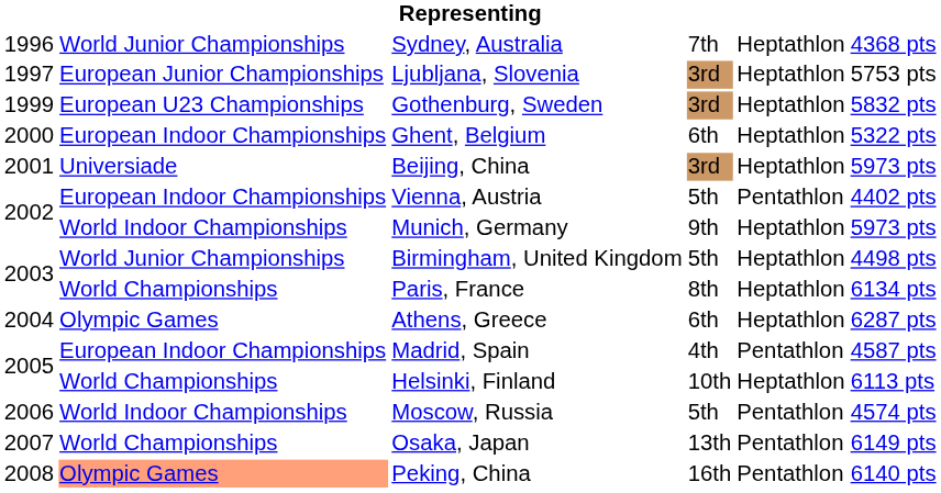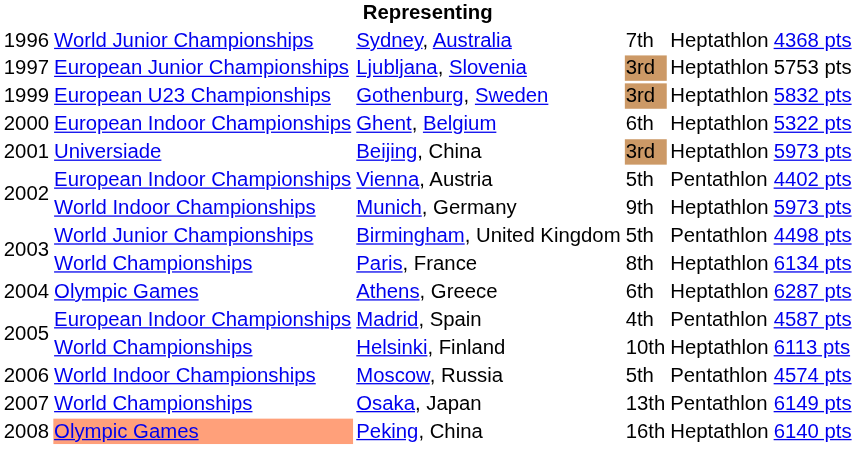 <table>
 <tr>
 <th colspan="6">Representing </th>
 </tr>
 <tr>
 <td>1996</td>
 <td><a href='#'>World Junior Championships</a></td>
 <td><a href='#'>Sydney</a>, <a href='#'>Australia</a></td>
 <td>7th</td>
 <td>Heptathlon</td>
 <td><a href='#'>4368 pts</a></td>
 </tr>
 <tr>
 <td>1997</td>
 <td><a href='#'>European Junior Championships</a></td>
 <td><a href='#'>Ljubljana</a>, <a href='#'>Slovenia</a></td>
 <td bgcolor="cc9966">3rd</td>
 <td>Heptathlon</td>
 <td>5753 pts</td>
 </tr>
 <tr>
 <td>1999</td>
 <td><a href='#'>European U23 Championships</a></td>
 <td><a href='#'>Gothenburg</a>, <a href='#'>Sweden</a></td>
 <td bgcolor="cc9966">3rd</td>
 <td>Heptathlon</td>
 <td><a href='#'>5832 pts</a></td>
 </tr>
 <tr>
 <td>2000</td>
 <td><a href='#'>European Indoor Championships</a></td>
 <td><a href='#'>Ghent</a>, <a href='#'>Belgium</a></td>
 <td>6th</td>
 <td>Heptathlon</td>
 <td><a href='#'>5322 pts</a></td>
 </tr>
 <tr>
 <td>2001</td>
 <td><a href='#'>Universiade</a></td>
 <td><a href='#'>Beijing</a>, China</td>
 <td bgcolor="cc9966">3rd</td>
 <td>Heptathlon</td>
 <td><a href='#'>5973 pts</a></td>
 </tr>
 <tr>
 <td rowspan=2>2002</td>
 <td><a href='#'>European Indoor Championships</a></td>
 <td><a href='#'>Vienna</a>, Austria</td>
 <td>5th</td>
 <td>Pentathlon</td>
 <td><a href='#'>4402 pts</a></td>
 </tr>
 <tr>
 <td><a href='#'>World Indoor Championships</a></td>
 <td><a href='#'>Munich</a>, Germany</td>
 <td>9th</td>
 <td>Heptathlon</td>
 <td><a href='#'>5973 pts</a></td>
 </tr>
 <tr>
 <td rowspan=2>2003</td>
 <td><a href='#'>World Junior Championships</a></td>
 <td><a href='#'>Birmingham</a>, United Kingdom</td>
 <td>5th</td>
-<td>Heptathlon</td>
+<td>Pentathlon</td>
 <td><a href='#'>4498 pts</a></td>
 </tr>
 <tr>
 <td><a href='#'>World Championships</a></td>
 <td><a href='#'>Paris</a>, France</td>
 <td>8th</td>
 <td>Heptathlon</td>
 <td><a href='#'>6134 pts</a></td>
 </tr>
 <tr>
 <td>2004</td>
 <td><a href='#'>Olympic Games</a></td>
 <td><a href='#'>Athens</a>, Greece</td>
 <td>6th</td>
 <td>Heptathlon</td>
 <td><a href='#'>6287 pts</a> </td>
 </tr>
 <tr>
 <td rowspan=2>2005</td>
 <td><a href='#'>European Indoor Championships</a></td>
 <td><a href='#'>Madrid</a>, Spain</td>
 <td>4th</td>
 <td>Pentathlon</td>
 <td><a href='#'>4587 pts</a></td>
 </tr>
 <tr>
 <td><a href='#'>World Championships</a></td>
 <td><a href='#'>Helsinki</a>, Finland</td>
 <td>10th</td>
 <td>Heptathlon</td>
 <td><a href='#'>6113 pts</a></td>
 </tr>
 <tr>
 <td>2006</td>
 <td><a href='#'>World Indoor Championships</a></td>
 <td><a href='#'>Moscow</a>, Russia</td>
 <td>5th</td>
 <td>Pentathlon</td>
 <td><a href='#'>4574 pts</a></td>
 </tr>
 <tr>
 <td>2007</td>
 <td><a href='#'>World Championships</a></td>
 <td><a href='#'>Osaka</a>, Japan</td>
 <td>13th</td>
 <td>Pentathlon</td>
 <td><a href='#'>6149 pts</a></td>
 </tr>
 <tr>
 <td>2008</td>
 <td style="background: lightsalmon;"><a href='#'>Olympic Games</a></td>
 <td><a href='#'>Peking</a>, China</td>
 <td>16th</td>
-<td>Pentathlon</td>
+<td>Heptathlon</td>
 <td><a href='#'>6140 pts</a></td>
 </tr>
 </table>
